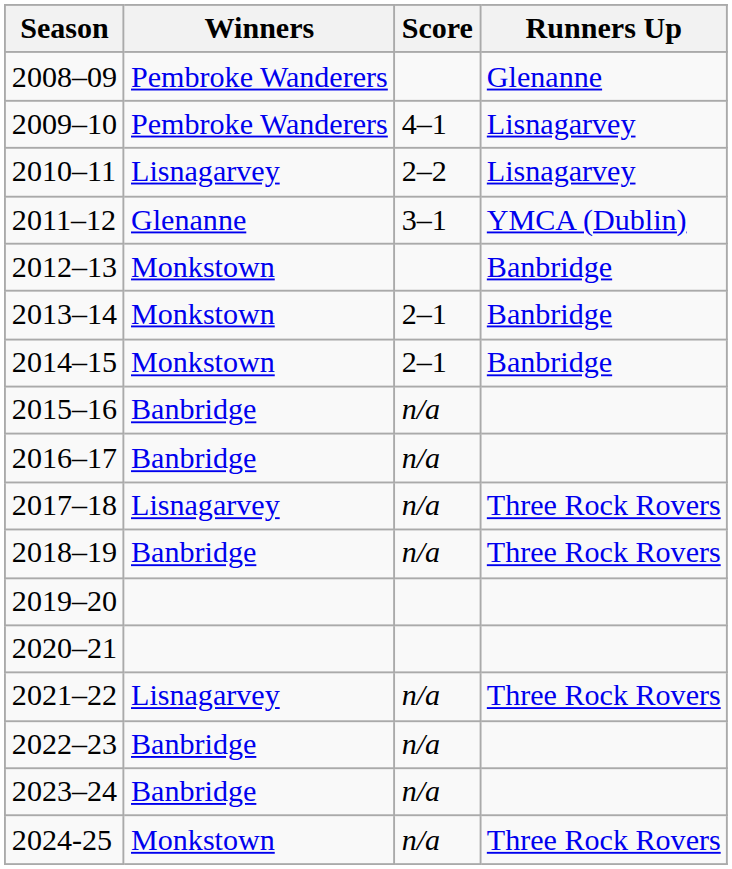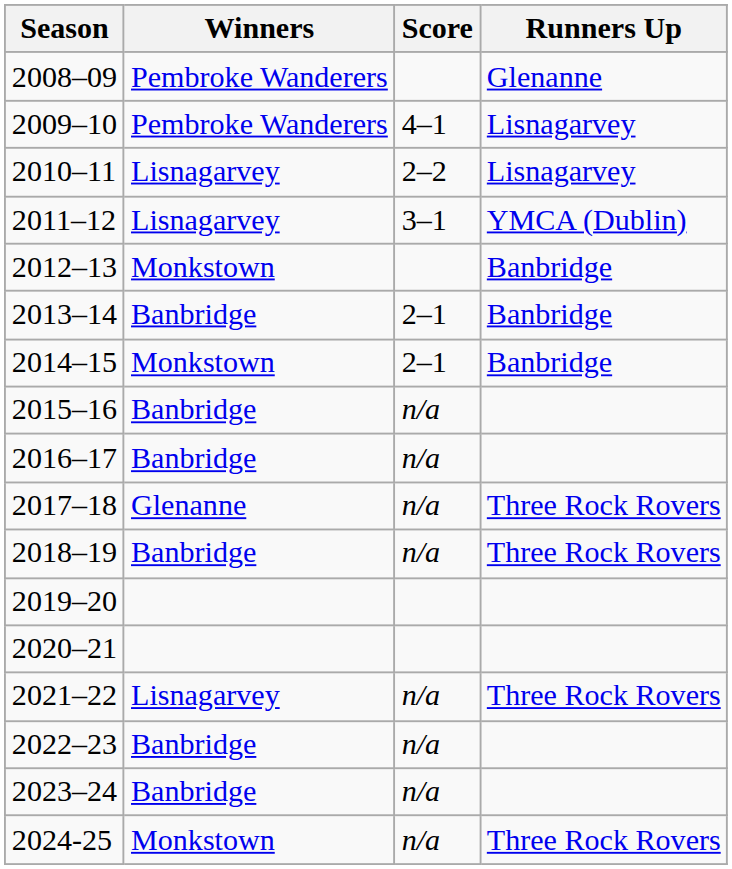 <table class="wikitable collapsible">
 <tr>
 <th>Season</th>
 <th>Winners</th>
 <th>Score</th>
 <th>Runners Up</th>
 </tr>
 <tr>
 <td>2008–09</td>
 <td><a href='#'>Pembroke Wanderers</a></td>
 <td></td>
 <td><a href='#'>Glenanne</a></td>
 </tr>
 <tr>
 <td>2009–10</td>
 <td><a href='#'>Pembroke Wanderers</a></td>
 <td>4–1</td>
 <td><a href='#'>Lisnagarvey</a></td>
 </tr>
 <tr>
 <td>2010–11</td>
 <td><a href='#'>Lisnagarvey</a></td>
 <td>2–2 </td>
 <td><a href='#'>Lisnagarvey</a></td>
 </tr>
 <tr>
 <td>2011–12</td>
-<td><a href='#'>Glenanne</a></td>
+<td><a href='#'>Lisnagarvey</a></td>
 <td>3–1</td>
 <td><a href='#'>YMCA (Dublin)</a></td>
 </tr>
 <tr>
 <td>2012–13</td>
 <td><a href='#'>Monkstown</a></td>
 <td></td>
 <td><a href='#'>Banbridge</a></td>
 </tr>
 <tr>
 <td>2013–14</td>
-<td><a href='#'>Monkstown</a></td>
+<td><a href='#'>Banbridge</a></td>
 <td>2–1</td>
 <td><a href='#'>Banbridge</a></td>
 </tr>
 <tr>
 <td>2014–15</td>
 <td><a href='#'>Monkstown</a></td>
 <td>2–1</td>
 <td><a href='#'>Banbridge</a></td>
 </tr>
 <tr>
 <td>2015–16</td>
 <td><a href='#'>Banbridge</a></td>
 <td><em>n/a</em></td>
 <td></td>
 </tr>
 <tr>
 <td>2016–17</td>
 <td><a href='#'>Banbridge</a></td>
 <td><em>n/a</em></td>
 <td></td>
 </tr>
 <tr>
 <td>2017–18</td>
-<td><a href='#'>Lisnagarvey</a></td>
+<td><a href='#'>Glenanne</a></td>
 <td><em>n/a</em></td>
 <td><a href='#'>Three Rock Rovers</a></td>
 </tr>
 <tr>
 <td>2018–19</td>
 <td><a href='#'>Banbridge</a></td>
 <td><em>n/a</em></td>
 <td><a href='#'>Three Rock Rovers</a></td>
 </tr>
 <tr>
 <td>2019–20</td>
 <td></td>
 <td></td>
 </tr>
 <tr>
 <td>2020–21</td>
 <td></td>
 <td></td>
 <td></td>
 </tr>
 <tr>
 <td>2021–22</td>
 <td><a href='#'>Lisnagarvey</a></td>
 <td><em>n/a</em></td>
 <td><a href='#'>Three Rock Rovers</a></td>
 </tr>
 <tr>
 <td>2022–23</td>
 <td><a href='#'>Banbridge</a></td>
 <td><em>n/a</em></td>
 <td></td>
 </tr>
 <tr>
 <td>2023–24</td>
 <td><a href='#'>Banbridge</a></td>
 <td><em>n/a</em></td>
 <td></td>
 </tr>
 <tr>
 <td>2024-25</td>
 <td><a href='#'>Monkstown</a></td>
 <td><em>n/a</em></td>
 <td><a href='#'>Three Rock Rovers</a></td>
 </tr>
 </table>
